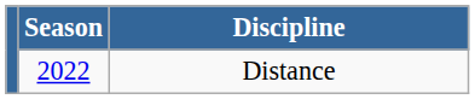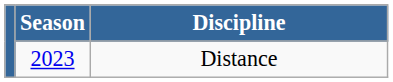 <table class="wikitable"  style="font-size:95%; text-align:center; border:gray solid 1px; width:30%;">
 <tr style="background:#369; color:white;">
 <td rowspan="11" style="width:1%;"></td>
 <td colspan="1" style="width:10%;"><strong>Season</strong></td>
 <td><strong>Discipline</strong></td>
 </tr>
 <tr>
-<td align="center"><a href='#'>2022</a></td>
+<td align="center"><a href='#'>2023</a></td>
 <td align="center">Distance</td>
 </tr>
 </table>
